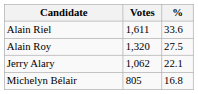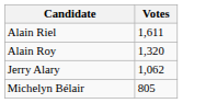 <table class="wikitable">
 <tr>
 <th style="width: 170px">Candidate</th>
 <th style="width: 50px">Votes</th>
-<th style="width: 40px">%</th>
 </tr>
 <tr>
 <td>Alain Riel</td>
 <td>1,611</td>
-<td>33.6</td>
 </tr>
 <tr>
 <td>Alain Roy</td>
 <td>1,320</td>
-<td>27.5</td>
 </tr>
 <tr>
 <td>Jerry Alary</td>
 <td>1,062</td>
-<td>22.1</td>
 </tr>
 <tr>
 <td>Michelyn Bélair</td>
 <td>805</td>
-<td>16.8</td>
 </tr>
 </table>
